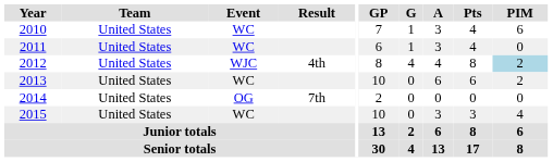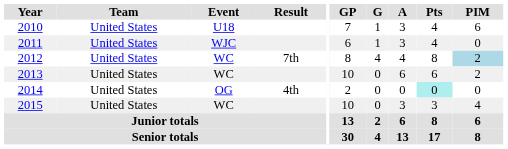 <table border="0" cellpadding="1" cellspacing="0" ID="Table3" style="text-align:center; width:40em">
 <tr ALIGN="center" bgcolor="#e0e0e0">
 <th>Year</th>
 <th>Team</th>
 <th>Event</th>
 <th>Result</th>
 <th rowspan="99" bgcolor="#ffffff"></th>
 <th>GP</th>
 <th>G</th>
 <th>A</th>
 <th>Pts</th>
 <th>PIM</th>
 </tr>
 <tr>
 <td><a href='#'>2010</a></td>
 <td><a href='#'>United States</a></td>
-<td><a href='#'>WC</a></td>
+<td><a href='#'>U18</a></td>
 <td></td>
 <td>7</td>
 <td>1</td>
 <td>3</td>
 <td>4</td>
 <td>6</td>
 </tr>
 <tr bgcolor="#f0f0f0">
 <td><a href='#'>2011</a></td>
 <td><a href='#'>United States</a></td>
-<td><a href='#'>WC</a></td>
+<td><a href='#'>WJC</a></td>
 <td></td>
 <td>6</td>
 <td>1</td>
 <td>3</td>
 <td>4</td>
 <td>0</td>
 </tr>
 <tr>
 <td><a href='#'>2012</a></td>
 <td><a href='#'>United States</a></td>
-<td><a href='#'>WJC</a></td>
-<td>4th</td>
+<td><a href='#'>WC</a></td>
+<td>7th</td>
 <td>8</td>
 <td>4</td>
 <td>4</td>
 <td>8</td>
 <td style="background: lightblue;">2</td>
 </tr>
 <tr bgcolor="#f0f0f0">
 <td><a href='#'>2013</a></td>
 <td>United States</td>
 <td>WC</td>
 <td></td>
 <td>10</td>
 <td>0</td>
 <td>6</td>
 <td>6</td>
 <td>2</td>
 </tr>
 <tr>
 <td><a href='#'>2014</a></td>
 <td>United States</td>
 <td><a href='#'>OG</a></td>
-<td>7th</td>
+<td>4th</td>
 <td>2</td>
 <td>0</td>
 <td>0</td>
-<td>0</td>
+<td style="background: paleturquoise;">0</td>
 <td>0</td>
 </tr>
 <tr bgcolor="#f0f0f0">
 <td><a href='#'>2015</a></td>
 <td>United States</td>
 <td>WC</td>
 <td></td>
 <td>10</td>
 <td>0</td>
 <td>3</td>
 <td>3</td>
 <td>4</td>
 </tr>
 <tr bgcolor="#e0e0e0">
 <th colspan="4">Junior totals</th>
 <th>13</th>
 <th>2</th>
 <th>6</th>
 <th>8</th>
 <th>6</th>
 </tr>
 <tr bgcolor="#e0e0e0">
 <th colspan="4">Senior totals</th>
 <th>30</th>
 <th>4</th>
 <th>13</th>
 <th>17</th>
 <th>8</th>
 </tr>
 </table>
